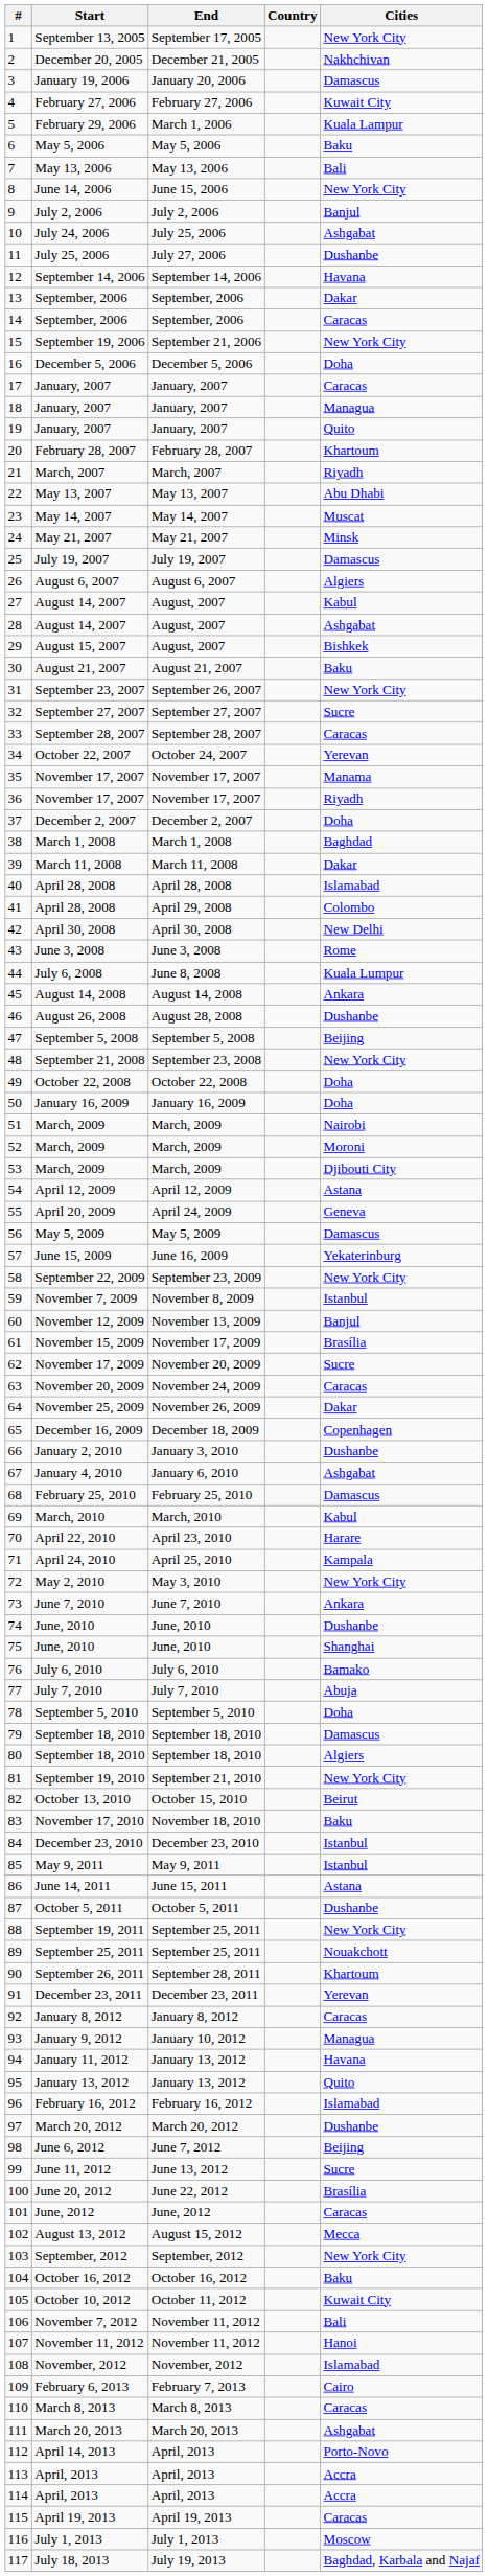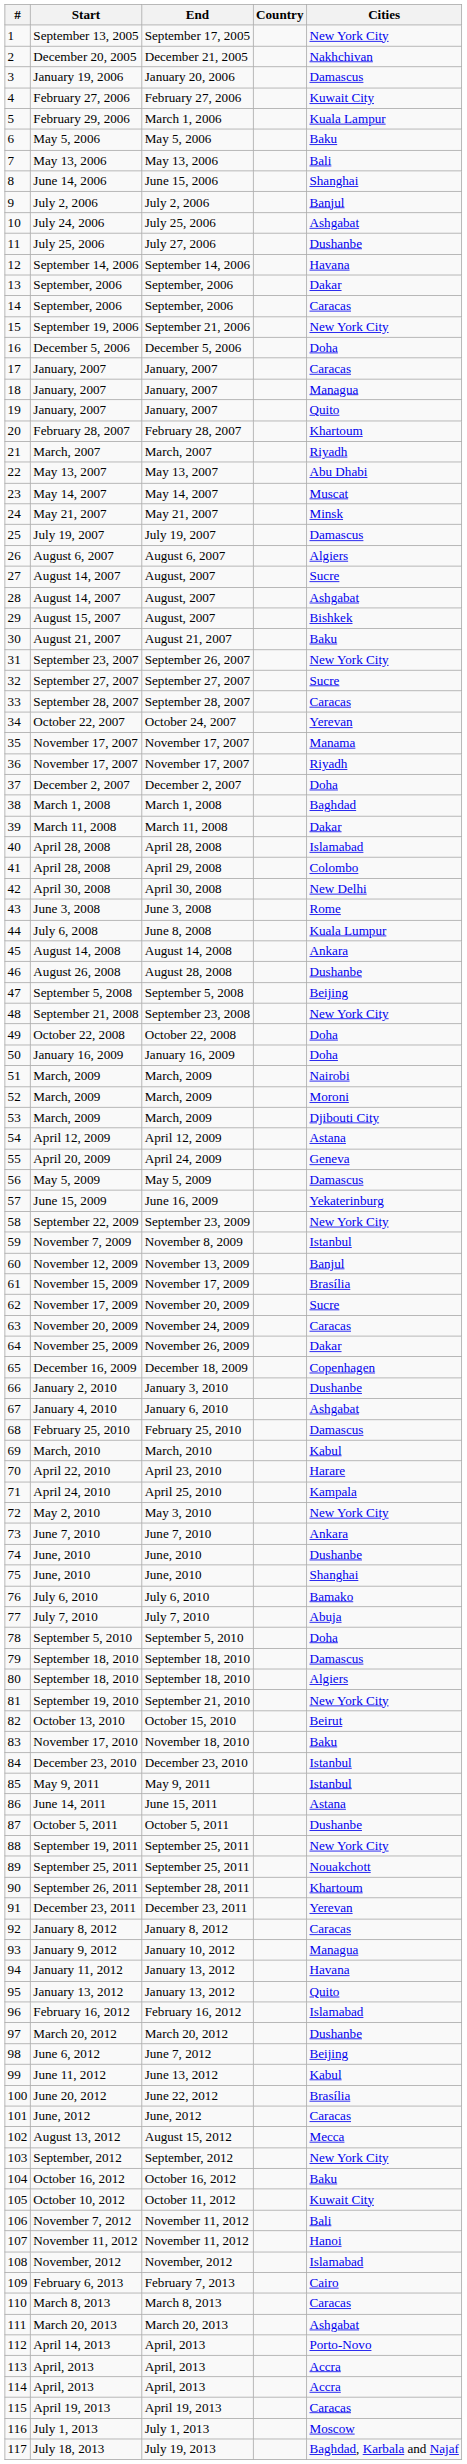 <table class="wikitable sortable collapsible collapsed" style="margin:1em auto 1em auto;">
 <tr>
 <th>#</th>
 <th class="unsortable">Start</th>
 <th class="unsortable">End</th>
 <th>Country</th>
 <th class="unsortable">Cities</th>
 </tr>
 <tr>
 <td>1</td>
 <td>September 13, 2005</td>
 <td>September 17, 2005</td>
 <td></td>
 <td><a href='#'>New York City</a></td>
 </tr>
 <tr>
 <td>2</td>
 <td>December 20, 2005</td>
 <td>December 21, 2005</td>
 <td></td>
 <td><a href='#'>Nakhchivan</a></td>
 </tr>
 <tr>
 <td>3</td>
 <td>January 19, 2006</td>
 <td>January 20, 2006</td>
 <td></td>
 <td><a href='#'>Damascus</a></td>
 </tr>
 <tr>
 <td>4</td>
 <td>February 27, 2006</td>
 <td>February 27, 2006</td>
 <td></td>
 <td><a href='#'>Kuwait City</a></td>
 </tr>
 <tr>
 <td>5</td>
 <td>February 29, 2006</td>
 <td>March 1, 2006</td>
 <td></td>
 <td><a href='#'>Kuala Lampur</a></td>
 </tr>
 <tr>
 <td>6</td>
 <td>May 5, 2006</td>
 <td>May 5, 2006</td>
 <td></td>
 <td><a href='#'>Baku</a></td>
 </tr>
 <tr>
 <td>7</td>
 <td>May 13, 2006</td>
 <td>May 13, 2006</td>
 <td></td>
 <td><a href='#'>Bali</a></td>
 </tr>
 <tr>
 <td>8</td>
 <td>June 14, 2006</td>
 <td>June 15, 2006</td>
 <td></td>
-<td><a href='#'>New York City</a></td>
+<td><a href='#'>Shanghai</a></td>
 </tr>
 <tr>
 <td>9</td>
 <td>July 2, 2006</td>
 <td>July 2, 2006</td>
 <td></td>
 <td><a href='#'>Banjul</a></td>
 </tr>
 <tr>
 <td>10</td>
 <td>July 24, 2006</td>
 <td>July 25, 2006</td>
 <td></td>
 <td><a href='#'>Ashgabat</a></td>
 </tr>
 <tr>
 <td>11</td>
 <td>July 25, 2006</td>
 <td>July 27, 2006</td>
 <td></td>
 <td><a href='#'>Dushanbe</a></td>
 </tr>
 <tr>
 <td>12</td>
 <td>September 14, 2006</td>
 <td>September 14, 2006</td>
 <td></td>
 <td><a href='#'>Havana</a></td>
 </tr>
 <tr>
 <td>13</td>
 <td>September, 2006</td>
 <td>September, 2006</td>
 <td></td>
 <td><a href='#'>Dakar</a></td>
 </tr>
 <tr>
 <td>14</td>
 <td>September, 2006</td>
 <td>September, 2006</td>
 <td></td>
 <td><a href='#'>Caracas</a></td>
 </tr>
 <tr>
 <td>15</td>
 <td>September 19, 2006</td>
 <td>September 21, 2006</td>
 <td></td>
 <td><a href='#'>New York City</a></td>
 </tr>
 <tr>
 <td>16</td>
 <td>December 5, 2006</td>
 <td>December 5, 2006</td>
 <td></td>
 <td><a href='#'>Doha</a></td>
 </tr>
 <tr>
 <td>17</td>
 <td>January, 2007</td>
 <td>January, 2007</td>
 <td></td>
 <td><a href='#'>Caracas</a></td>
 </tr>
 <tr>
 <td>18</td>
 <td>January, 2007</td>
 <td>January, 2007</td>
 <td></td>
 <td><a href='#'>Managua</a></td>
 </tr>
 <tr>
 <td>19</td>
 <td>January, 2007</td>
 <td>January, 2007</td>
 <td></td>
 <td><a href='#'>Quito</a></td>
 </tr>
 <tr>
 <td>20</td>
 <td>February 28, 2007</td>
 <td>February 28, 2007</td>
 <td></td>
 <td><a href='#'>Khartoum</a></td>
 </tr>
 <tr>
 <td>21</td>
 <td>March, 2007</td>
 <td>March, 2007</td>
 <td></td>
 <td><a href='#'>Riyadh</a></td>
 </tr>
 <tr>
 <td>22</td>
 <td>May 13, 2007</td>
 <td>May 13, 2007</td>
 <td></td>
 <td><a href='#'>Abu Dhabi</a></td>
 </tr>
 <tr>
 <td>23</td>
 <td>May 14, 2007</td>
 <td>May 14, 2007</td>
 <td></td>
 <td><a href='#'>Muscat</a></td>
 </tr>
 <tr>
 <td>24</td>
 <td>May 21, 2007</td>
 <td>May 21, 2007</td>
 <td></td>
 <td><a href='#'>Minsk</a></td>
 </tr>
 <tr>
 <td>25</td>
 <td>July 19, 2007</td>
 <td>July 19, 2007</td>
 <td></td>
 <td><a href='#'>Damascus</a></td>
 </tr>
 <tr>
 <td>26</td>
 <td>August 6, 2007</td>
 <td>August 6, 2007</td>
 <td></td>
 <td><a href='#'>Algiers</a></td>
 </tr>
 <tr>
 <td>27</td>
 <td>August 14, 2007</td>
 <td>August, 2007</td>
 <td></td>
-<td><a href='#'>Kabul</a></td>
+<td><a href='#'>Sucre</a></td>
 </tr>
 <tr>
 <td>28</td>
 <td>August 14, 2007</td>
 <td>August, 2007</td>
 <td></td>
 <td><a href='#'>Ashgabat</a></td>
 </tr>
 <tr>
 <td>29</td>
 <td>August 15, 2007</td>
 <td>August, 2007</td>
 <td></td>
 <td><a href='#'>Bishkek</a></td>
 </tr>
 <tr>
 <td>30</td>
 <td>August 21, 2007</td>
 <td>August 21, 2007</td>
 <td></td>
 <td><a href='#'>Baku</a></td>
 </tr>
 <tr>
 <td>31</td>
 <td>September 23, 2007</td>
 <td>September 26, 2007</td>
 <td></td>
 <td><a href='#'>New York City</a></td>
 </tr>
 <tr>
 <td>32</td>
 <td>September 27, 2007</td>
 <td>September 27, 2007</td>
 <td></td>
 <td><a href='#'>Sucre</a></td>
 </tr>
 <tr>
 <td>33</td>
 <td>September 28, 2007</td>
 <td>September 28, 2007</td>
 <td></td>
 <td><a href='#'>Caracas</a></td>
 </tr>
 <tr>
 <td>34</td>
 <td>October 22, 2007</td>
 <td>October 24, 2007</td>
 <td></td>
 <td><a href='#'>Yerevan</a></td>
 </tr>
 <tr>
 <td>35</td>
 <td>November 17, 2007</td>
 <td>November 17, 2007</td>
 <td></td>
 <td><a href='#'>Manama</a></td>
 </tr>
 <tr>
 <td>36</td>
 <td>November 17, 2007</td>
 <td>November 17, 2007</td>
 <td></td>
 <td><a href='#'>Riyadh</a></td>
 </tr>
 <tr>
 <td>37</td>
 <td>December 2, 2007</td>
 <td>December 2, 2007</td>
 <td></td>
 <td><a href='#'>Doha</a></td>
 </tr>
 <tr>
 <td>38</td>
 <td>March 1, 2008</td>
 <td>March 1, 2008</td>
 <td></td>
 <td><a href='#'>Baghdad</a></td>
 </tr>
 <tr>
 <td>39</td>
 <td>March 11, 2008</td>
 <td>March 11, 2008</td>
 <td></td>
 <td><a href='#'>Dakar</a></td>
 </tr>
 <tr>
 <td>40</td>
 <td>April 28, 2008</td>
 <td>April 28, 2008</td>
 <td></td>
 <td><a href='#'>Islamabad</a></td>
 </tr>
 <tr>
 <td>41</td>
 <td>April 28, 2008</td>
 <td>April 29, 2008</td>
 <td></td>
 <td><a href='#'>Colombo</a></td>
 </tr>
 <tr>
 <td>42</td>
 <td>April 30, 2008</td>
 <td>April 30, 2008</td>
 <td></td>
 <td><a href='#'>New Delhi</a></td>
 </tr>
 <tr>
 <td>43</td>
 <td>June 3, 2008</td>
 <td>June 3, 2008</td>
 <td></td>
 <td><a href='#'>Rome</a></td>
 </tr>
 <tr>
 <td>44</td>
 <td>July 6, 2008</td>
 <td>June 8, 2008</td>
 <td></td>
 <td><a href='#'>Kuala Lumpur</a></td>
 </tr>
 <tr>
 <td>45</td>
 <td>August 14, 2008</td>
 <td>August 14, 2008</td>
 <td></td>
 <td><a href='#'>Ankara</a></td>
 </tr>
 <tr>
 <td>46</td>
 <td>August 26, 2008</td>
 <td>August 28, 2008</td>
 <td></td>
 <td><a href='#'>Dushanbe</a></td>
 </tr>
 <tr>
 <td>47</td>
 <td>September 5, 2008</td>
 <td>September 5, 2008</td>
 <td></td>
 <td><a href='#'>Beijing</a></td>
 </tr>
 <tr>
 <td>48</td>
 <td>September 21, 2008</td>
 <td>September 23, 2008</td>
 <td></td>
 <td><a href='#'>New York City</a></td>
 </tr>
 <tr>
 <td>49</td>
 <td>October 22, 2008</td>
 <td>October 22, 2008</td>
 <td></td>
 <td><a href='#'>Doha</a></td>
 </tr>
 <tr>
 <td>50</td>
 <td>January 16, 2009</td>
 <td>January 16, 2009</td>
 <td></td>
 <td><a href='#'>Doha</a></td>
 </tr>
 <tr>
 <td>51</td>
 <td>March, 2009</td>
 <td>March, 2009</td>
 <td></td>
 <td><a href='#'>Nairobi</a></td>
 </tr>
 <tr>
 <td>52</td>
 <td>March, 2009</td>
 <td>March, 2009</td>
 <td></td>
 <td><a href='#'>Moroni</a></td>
 </tr>
 <tr>
 <td>53</td>
 <td>March, 2009</td>
 <td>March, 2009</td>
 <td></td>
 <td><a href='#'>Djibouti City</a></td>
 </tr>
 <tr>
 <td>54</td>
 <td>April 12, 2009</td>
 <td>April 12, 2009</td>
 <td></td>
 <td><a href='#'>Astana</a></td>
 </tr>
 <tr>
 <td>55</td>
 <td>April 20, 2009</td>
 <td>April 24, 2009</td>
 <td></td>
 <td><a href='#'>Geneva</a></td>
 </tr>
 <tr>
 <td>56</td>
 <td>May 5, 2009</td>
 <td>May 5, 2009</td>
 <td></td>
 <td><a href='#'>Damascus</a></td>
 </tr>
 <tr>
 <td>57</td>
 <td>June 15, 2009</td>
 <td>June 16, 2009</td>
 <td></td>
 <td><a href='#'>Yekaterinburg</a></td>
 </tr>
 <tr>
 <td>58</td>
 <td>September 22, 2009</td>
 <td>September 23, 2009</td>
 <td></td>
 <td><a href='#'>New York City</a></td>
 </tr>
 <tr>
 <td>59</td>
 <td>November 7, 2009</td>
 <td>November 8, 2009</td>
 <td></td>
 <td><a href='#'>Istanbul</a></td>
 </tr>
 <tr>
 <td>60</td>
 <td>November 12, 2009</td>
 <td>November 13, 2009</td>
 <td></td>
 <td><a href='#'>Banjul</a></td>
 </tr>
 <tr>
 <td>61</td>
 <td>November 15, 2009</td>
 <td>November 17, 2009</td>
 <td></td>
 <td><a href='#'>Brasília</a></td>
 </tr>
 <tr>
 <td>62</td>
 <td>November 17, 2009</td>
 <td>November 20, 2009</td>
 <td></td>
 <td><a href='#'>Sucre</a></td>
 </tr>
 <tr>
 <td>63</td>
 <td>November 20, 2009</td>
 <td>November 24, 2009</td>
 <td></td>
 <td><a href='#'>Caracas</a></td>
 </tr>
 <tr>
 <td>64</td>
 <td>November 25, 2009</td>
 <td>November 26, 2009</td>
 <td></td>
 <td><a href='#'>Dakar</a></td>
 </tr>
 <tr>
 <td>65</td>
 <td>December 16, 2009</td>
 <td>December 18, 2009</td>
 <td></td>
 <td><a href='#'>Copenhagen</a></td>
 </tr>
 <tr>
 <td>66</td>
 <td>January 2, 2010</td>
 <td>January 3, 2010</td>
 <td></td>
 <td><a href='#'>Dushanbe</a></td>
 </tr>
 <tr>
 <td>67</td>
 <td>January 4, 2010</td>
 <td>January 6, 2010</td>
 <td></td>
 <td><a href='#'>Ashgabat</a></td>
 </tr>
 <tr>
 <td>68</td>
 <td>February 25, 2010</td>
 <td>February 25, 2010</td>
 <td></td>
 <td><a href='#'>Damascus</a></td>
 </tr>
 <tr>
 <td>69</td>
 <td>March, 2010</td>
 <td>March, 2010</td>
 <td></td>
 <td><a href='#'>Kabul</a></td>
 </tr>
 <tr>
 <td>70</td>
 <td>April 22, 2010</td>
 <td>April 23, 2010</td>
 <td></td>
 <td><a href='#'>Harare</a></td>
 </tr>
 <tr>
 <td>71</td>
 <td>April 24, 2010</td>
 <td>April 25, 2010</td>
 <td></td>
 <td><a href='#'>Kampala</a></td>
 </tr>
 <tr>
 <td>72</td>
 <td>May 2, 2010</td>
 <td>May 3, 2010</td>
 <td></td>
 <td><a href='#'>New York City</a></td>
 </tr>
 <tr>
 <td>73</td>
 <td>June 7, 2010</td>
 <td>June 7, 2010</td>
 <td></td>
 <td><a href='#'>Ankara</a></td>
 </tr>
 <tr>
 <td>74</td>
 <td>June, 2010</td>
 <td>June, 2010</td>
 <td></td>
 <td><a href='#'>Dushanbe</a></td>
 </tr>
 <tr>
 <td>75</td>
 <td>June, 2010</td>
 <td>June, 2010</td>
 <td></td>
 <td><a href='#'>Shanghai</a></td>
 </tr>
 <tr>
 <td>76</td>
 <td>July 6, 2010</td>
 <td>July 6, 2010</td>
 <td></td>
 <td><a href='#'>Bamako</a></td>
 </tr>
 <tr>
 <td>77</td>
 <td>July 7, 2010</td>
 <td>July 7, 2010</td>
 <td></td>
 <td><a href='#'>Abuja</a></td>
 </tr>
 <tr>
 <td>78</td>
 <td>September 5, 2010</td>
 <td>September 5, 2010</td>
 <td></td>
 <td><a href='#'>Doha</a></td>
 </tr>
 <tr>
 <td>79</td>
 <td>September 18, 2010</td>
 <td>September 18, 2010</td>
 <td></td>
 <td><a href='#'>Damascus</a></td>
 </tr>
 <tr>
 <td>80</td>
 <td>September 18, 2010</td>
 <td>September 18, 2010</td>
 <td></td>
 <td><a href='#'>Algiers</a></td>
 </tr>
 <tr>
 <td>81</td>
 <td>September 19, 2010</td>
 <td>September 21, 2010</td>
 <td></td>
 <td><a href='#'>New York City</a></td>
 </tr>
 <tr>
 <td>82</td>
 <td>October 13, 2010</td>
 <td>October 15, 2010</td>
 <td></td>
 <td><a href='#'>Beirut</a></td>
 </tr>
 <tr>
 <td>83</td>
 <td>November 17, 2010</td>
 <td>November 18, 2010</td>
 <td></td>
 <td><a href='#'>Baku</a></td>
 </tr>
 <tr>
 <td>84</td>
 <td>December 23, 2010</td>
 <td>December 23, 2010</td>
 <td></td>
 <td><a href='#'>Istanbul</a></td>
 </tr>
 <tr>
 <td>85</td>
 <td>May 9, 2011</td>
 <td>May 9, 2011</td>
 <td></td>
 <td><a href='#'>Istanbul</a></td>
 </tr>
 <tr>
 <td>86</td>
 <td>June 14, 2011</td>
 <td>June 15, 2011</td>
 <td></td>
 <td><a href='#'>Astana</a></td>
 </tr>
 <tr>
 <td>87</td>
 <td>October 5, 2011</td>
 <td>October 5, 2011</td>
 <td></td>
 <td><a href='#'>Dushanbe</a></td>
 </tr>
 <tr>
 <td>88</td>
 <td>September 19, 2011</td>
 <td>September 25, 2011</td>
 <td></td>
 <td><a href='#'>New York City</a></td>
 </tr>
 <tr>
 <td>89</td>
 <td>September 25, 2011</td>
 <td>September 25, 2011</td>
 <td></td>
 <td><a href='#'>Nouakchott</a></td>
 </tr>
 <tr>
 <td>90</td>
 <td>September 26, 2011</td>
 <td>September 28, 2011</td>
 <td></td>
 <td><a href='#'>Khartoum</a></td>
 </tr>
 <tr>
 <td>91</td>
 <td>December 23, 2011</td>
 <td>December 23, 2011</td>
 <td></td>
 <td><a href='#'>Yerevan</a></td>
 </tr>
 <tr>
 <td>92</td>
 <td>January 8, 2012</td>
 <td>January 8, 2012</td>
 <td></td>
 <td><a href='#'>Caracas</a></td>
 </tr>
 <tr>
 <td>93</td>
 <td>January 9, 2012</td>
 <td>January 10, 2012</td>
 <td></td>
 <td><a href='#'>Managua</a></td>
 </tr>
 <tr>
 <td>94</td>
 <td>January 11, 2012</td>
 <td>January 13, 2012</td>
 <td></td>
 <td><a href='#'>Havana</a></td>
 </tr>
 <tr>
 <td>95</td>
 <td>January 13, 2012</td>
 <td>January 13, 2012</td>
 <td></td>
 <td><a href='#'>Quito</a></td>
 </tr>
 <tr>
 <td>96</td>
 <td>February 16, 2012</td>
 <td>February 16, 2012</td>
 <td></td>
 <td><a href='#'>Islamabad</a></td>
 </tr>
 <tr>
 <td>97</td>
 <td>March 20, 2012</td>
 <td>March 20, 2012</td>
 <td></td>
 <td><a href='#'>Dushanbe</a></td>
 </tr>
 <tr>
 <td>98</td>
 <td>June 6, 2012</td>
 <td>June 7, 2012</td>
 <td></td>
 <td><a href='#'>Beijing</a></td>
 </tr>
 <tr>
 <td>99</td>
 <td>June 11, 2012</td>
 <td>June 13, 2012</td>
 <td></td>
-<td><a href='#'>Sucre</a></td>
+<td><a href='#'>Kabul</a></td>
 </tr>
 <tr>
 <td>100</td>
 <td>June 20, 2012</td>
 <td>June 22, 2012</td>
 <td></td>
 <td><a href='#'>Brasília</a></td>
 </tr>
 <tr>
 <td>101</td>
 <td>June, 2012</td>
 <td>June, 2012</td>
 <td></td>
 <td><a href='#'>Caracas</a></td>
 </tr>
 <tr>
 <td>102</td>
 <td>August 13, 2012</td>
 <td>August 15, 2012</td>
 <td></td>
 <td><a href='#'>Mecca</a></td>
 </tr>
 <tr>
 <td>103</td>
 <td>September, 2012</td>
 <td>September, 2012</td>
 <td></td>
 <td><a href='#'>New York City</a></td>
 </tr>
 <tr>
 <td>104</td>
 <td>October 16, 2012</td>
 <td>October 16, 2012</td>
 <td></td>
 <td><a href='#'>Baku</a></td>
 </tr>
 <tr>
 <td>105</td>
 <td>October 10, 2012</td>
 <td>October 11, 2012</td>
 <td></td>
 <td><a href='#'>Kuwait City</a></td>
 </tr>
 <tr>
 <td>106</td>
 <td>November 7, 2012</td>
 <td>November 11, 2012</td>
 <td></td>
 <td><a href='#'>Bali</a></td>
 </tr>
 <tr>
 <td>107</td>
 <td>November 11, 2012</td>
 <td>November 11, 2012</td>
 <td></td>
 <td><a href='#'>Hanoi</a></td>
 </tr>
 <tr>
 <td>108</td>
 <td>November, 2012</td>
 <td>November, 2012</td>
 <td></td>
 <td><a href='#'>Islamabad</a></td>
 </tr>
 <tr>
 <td>109</td>
 <td>February 6, 2013</td>
 <td>February 7, 2013</td>
 <td></td>
 <td><a href='#'>Cairo</a></td>
 </tr>
 <tr>
 <td>110</td>
 <td>March 8, 2013</td>
 <td>March 8, 2013</td>
 <td></td>
 <td><a href='#'>Caracas</a></td>
 </tr>
 <tr>
 <td>111</td>
 <td>March 20, 2013</td>
 <td>March 20, 2013</td>
 <td></td>
 <td><a href='#'>Ashgabat</a></td>
 </tr>
 <tr>
 <td>112</td>
 <td>April 14, 2013</td>
 <td>April, 2013</td>
 <td></td>
 <td><a href='#'>Porto-Novo</a></td>
 </tr>
 <tr>
 <td>113</td>
 <td>April, 2013</td>
 <td>April, 2013</td>
 <td></td>
 <td><a href='#'>Accra</a></td>
 </tr>
 <tr>
 <td>114</td>
 <td>April, 2013</td>
 <td>April, 2013</td>
 <td></td>
 <td><a href='#'>Accra</a></td>
 </tr>
 <tr>
 <td>115</td>
 <td>April 19, 2013</td>
 <td>April 19, 2013</td>
 <td></td>
 <td><a href='#'>Caracas</a></td>
 </tr>
 <tr>
 <td>116</td>
 <td>July 1, 2013</td>
 <td>July 1, 2013</td>
 <td></td>
 <td><a href='#'>Moscow</a></td>
 </tr>
 <tr>
 <td>117</td>
 <td>July 18, 2013</td>
 <td>July 19, 2013</td>
 <td></td>
 <td><a href='#'>Baghdad</a>, <a href='#'>Karbala</a> and <a href='#'>Najaf</a></td>
 </tr>
 </table>
